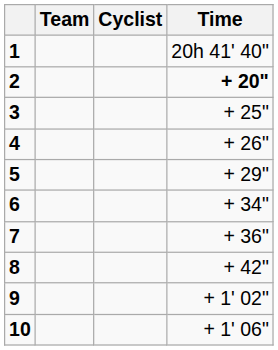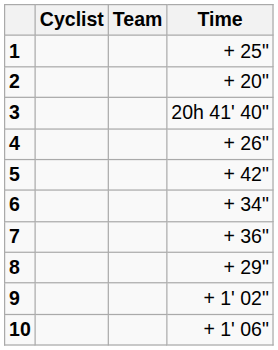 <table class="wikitable">
 <tr>
 <th></th>
+<th>Cyclist</th>
 <th>Team</th>
-<th>Cyclist</th>
 <th>Time</th>
 </tr>
 <tr>
 <td><strong>1</strong></td>
 <td></td>
 <td></td>
-<td align=right>20h 41' 40"</td>
+<td align=right>+ 25"</td>
 </tr>
 <tr>
 <td><strong>2</strong></td>
 <td></td>
 <td></td>
-<td align=right><strong>+ 20"</strong></td>
+<td align=right>+ 20"</td>
 </tr>
 <tr>
 <td><strong>3</strong></td>
 <td></td>
 <td></td>
-<td align=right>+ 25"</td>
+<td align=right>20h 41' 40"</td>
 </tr>
 <tr>
 <td><strong>4</strong></td>
 <td></td>
 <td></td>
 <td align=right>+ 26"</td>
 </tr>
 <tr>
 <td><strong>5</strong></td>
 <td></td>
 <td></td>
-<td align=right>+ 29"</td>
+<td align=right>+ 42"</td>
 </tr>
 <tr>
 <td><strong>6</strong></td>
 <td></td>
 <td></td>
 <td align=right>+ 34"</td>
 </tr>
 <tr>
 <td><strong>7</strong></td>
 <td></td>
 <td></td>
 <td align=right>+ 36"</td>
 </tr>
 <tr>
 <td><strong>8</strong></td>
 <td></td>
 <td></td>
-<td align=right>+ 42"</td>
+<td align=right>+ 29"</td>
 </tr>
 <tr>
 <td><strong>9</strong></td>
 <td></td>
 <td></td>
 <td align=right>+ 1' 02"</td>
 </tr>
 <tr>
 <td><strong>10</strong></td>
 <td></td>
 <td></td>
 <td align=right>+ 1' 06"</td>
 </tr>
 </table>
